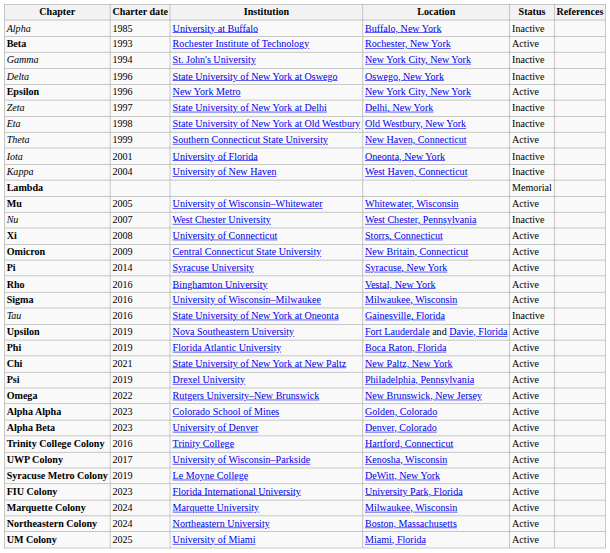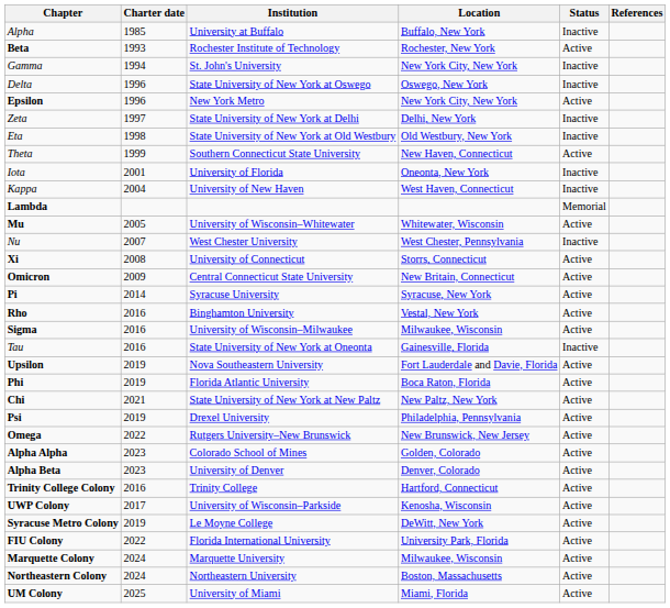 <table class="wikitable sortable">
 <tr>
 <th>Chapter</th>
 <th>Charter date</th>
 <th>Institution</th>
 <th>Location</th>
 <th>Status</th>
 <th>References</th>
 </tr>
 <tr>
 <td><em>Alpha</em></td>
 <td>1985</td>
 <td><a href='#'>University at Buffalo</a></td>
 <td><a href='#'>Buffalo, New York</a></td>
 <td>Inactive</td>
 <td></td>
 </tr>
 <tr>
 <td><strong>Beta</strong></td>
 <td>1993</td>
 <td><a href='#'>Rochester Institute of Technology</a></td>
 <td><a href='#'>Rochester, New York</a></td>
 <td>Active</td>
 <td></td>
 </tr>
 <tr>
 <td><em>Gamma</em></td>
 <td>1994</td>
 <td><a href='#'>St. John's University</a></td>
 <td><a href='#'>New York City, New York</a></td>
 <td>Inactive</td>
 <td></td>
 </tr>
 <tr>
 <td><em>Delta</em></td>
 <td>1996</td>
 <td><a href='#'>State University of New York at Oswego</a></td>
 <td><a href='#'>Oswego, New York</a></td>
 <td>Inactive</td>
 <td></td>
 </tr>
 <tr>
 <td><strong>Epsilon</strong></td>
 <td>1996</td>
 <td><a href='#'>New York Metro</a></td>
 <td><a href='#'>New York City, New York</a></td>
 <td>Active</td>
 <td></td>
 </tr>
 <tr>
 <td><em>Zeta</em></td>
 <td>1997</td>
 <td><a href='#'>State University of New York at Delhi</a></td>
 <td><a href='#'>Delhi, New York</a></td>
 <td>Inactive</td>
 <td></td>
 </tr>
 <tr>
 <td><em>Eta</em></td>
 <td>1998</td>
 <td><a href='#'>State University of New York at Old Westbury</a></td>
 <td><a href='#'>Old Westbury, New York</a></td>
 <td>Inactive</td>
 <td></td>
 </tr>
 <tr>
 <td><em>Theta</em></td>
 <td>1999</td>
 <td><a href='#'>Southern Connecticut State University</a></td>
 <td><a href='#'>New Haven, Connecticut</a></td>
 <td>Active</td>
 <td></td>
 </tr>
 <tr>
 <td><em>Iota</em></td>
 <td>2001</td>
 <td><a href='#'>University of Florida</a></td>
 <td><a href='#'>Oneonta, New York</a></td>
 <td>Inactive</td>
 <td></td>
 </tr>
 <tr>
 <td><em>Kappa</em></td>
 <td>2004</td>
 <td><a href='#'>University of New Haven</a></td>
 <td><a href='#'>West Haven, Connecticut</a></td>
 <td>Inactive</td>
 <td></td>
 </tr>
 <tr>
 <td><strong>Lambda</strong></td>
 <td></td>
 <td></td>
 <td></td>
 <td>Memorial</td>
 <td></td>
 </tr>
 <tr>
 <td><strong>Mu</strong></td>
 <td>2005</td>
 <td><a href='#'>University of Wisconsin–Whitewater</a></td>
 <td><a href='#'>Whitewater, Wisconsin</a></td>
 <td>Active</td>
 <td></td>
 </tr>
 <tr>
 <td><em>Nu</em></td>
 <td>2007</td>
 <td><a href='#'>West Chester University</a></td>
 <td><a href='#'>West Chester, Pennsylvania</a></td>
 <td>Inactive</td>
 <td></td>
 </tr>
 <tr>
 <td><strong>Xi</strong></td>
 <td>2008</td>
 <td><a href='#'>University of Connecticut</a></td>
 <td><a href='#'>Storrs, Connecticut</a></td>
 <td>Active</td>
 <td></td>
 </tr>
 <tr>
 <td><strong>Omicron</strong></td>
 <td>2009</td>
 <td><a href='#'>Central Connecticut State University</a></td>
 <td><a href='#'>New Britain, Connecticut</a></td>
 <td>Active</td>
 <td></td>
 </tr>
 <tr>
 <td><strong>Pi</strong></td>
 <td>2014</td>
 <td><a href='#'>Syracuse University</a></td>
 <td><a href='#'>Syracuse, New York</a></td>
 <td>Active</td>
 <td></td>
 </tr>
 <tr>
 <td><strong>Rho</strong></td>
 <td>2016</td>
 <td><a href='#'>Binghamton University</a></td>
 <td><a href='#'>Vestal, New York</a></td>
 <td>Active</td>
 <td></td>
 </tr>
 <tr>
 <td><strong>Sigma</strong></td>
 <td>2016</td>
 <td><a href='#'>University of Wisconsin–Milwaukee</a></td>
 <td><a href='#'>Milwaukee, Wisconsin</a></td>
 <td>Active</td>
 <td></td>
 </tr>
 <tr>
 <td><em>Tau</em></td>
 <td>2016</td>
 <td><a href='#'>State University of New York at Oneonta</a></td>
 <td><a href='#'>Gainesville, Florida</a></td>
 <td>Inactive</td>
 <td></td>
 </tr>
 <tr>
 <td><strong>Upsilon</strong></td>
 <td>2019</td>
 <td><a href='#'>Nova Southeastern University</a></td>
 <td><a href='#'>Fort Lauderdale</a> and <a href='#'>Davie, Florida</a></td>
 <td>Active</td>
 <td></td>
 </tr>
 <tr>
 <td><strong>Phi</strong></td>
 <td>2019</td>
 <td><a href='#'>Florida Atlantic University</a></td>
 <td><a href='#'>Boca Raton, Florida</a></td>
 <td>Active</td>
 <td></td>
 </tr>
 <tr>
 <td><strong>Chi</strong></td>
 <td>2021</td>
 <td><a href='#'>State University of New York at New Paltz</a></td>
 <td><a href='#'>New Paltz, New York</a></td>
 <td>Active</td>
 <td></td>
 </tr>
 <tr>
 <td><strong>Psi</strong></td>
 <td>2019</td>
 <td><a href='#'>Drexel University</a></td>
 <td><a href='#'>Philadelphia, Pennsylvania</a></td>
 <td>Active</td>
 <td></td>
 </tr>
 <tr>
 <td><strong>Omega</strong></td>
 <td>2022</td>
 <td><a href='#'>Rutgers University–New Brunswick</a></td>
 <td><a href='#'>New Brunswick, New Jersey</a></td>
 <td>Active</td>
 <td></td>
 </tr>
 <tr>
 <td><strong>Alpha Alpha</strong></td>
 <td>2023</td>
 <td><a href='#'>Colorado School of Mines</a></td>
 <td><a href='#'>Golden, Colorado</a></td>
 <td>Active</td>
 <td></td>
 </tr>
 <tr>
 <td><strong>Alpha Beta</strong></td>
 <td>2023</td>
 <td><a href='#'>University of Denver</a></td>
 <td><a href='#'>Denver, Colorado</a></td>
 <td>Active</td>
 <td></td>
 </tr>
 <tr>
 <td><strong>Trinity College Colony</strong></td>
 <td>2016</td>
 <td><a href='#'>Trinity College</a></td>
 <td><a href='#'>Hartford, Connecticut</a></td>
 <td>Active</td>
 <td></td>
 </tr>
 <tr>
 <td><strong>UWP Colony</strong></td>
 <td>2017</td>
 <td><a href='#'>University of Wisconsin–Parkside</a></td>
 <td><a href='#'>Kenosha, Wisconsin</a></td>
 <td>Active</td>
 <td></td>
 </tr>
 <tr>
 <td><strong>Syracuse Metro Colony</strong></td>
 <td>2019</td>
 <td><a href='#'>Le Moyne College</a></td>
 <td><a href='#'>DeWitt, New York</a></td>
 <td>Active</td>
 <td></td>
 </tr>
 <tr>
 <td><strong>FIU Colony</strong></td>
-<td>2023</td>
+<td>2022</td>
 <td><a href='#'>Florida International University</a></td>
 <td><a href='#'>University Park, Florida</a></td>
 <td>Active</td>
 <td></td>
 </tr>
 <tr>
 <td><strong>Marquette Colony</strong></td>
 <td>2024</td>
 <td><a href='#'>Marquette University</a></td>
 <td><a href='#'>Milwaukee, Wisconsin</a></td>
 <td>Active</td>
 <td></td>
 </tr>
 <tr>
 <td><strong>Northeastern Colony</strong></td>
 <td>2024</td>
 <td><a href='#'>Northeastern University</a></td>
 <td><a href='#'>Boston, Massachusetts</a></td>
 <td>Active</td>
 <td></td>
 </tr>
 <tr>
 <td><strong>UM Colony</strong></td>
 <td>2025</td>
 <td><a href='#'>University of Miami</a></td>
 <td><a href='#'>Miami, Florida</a></td>
 <td>Active</td>
 <td></td>
 </tr>
 </table>
